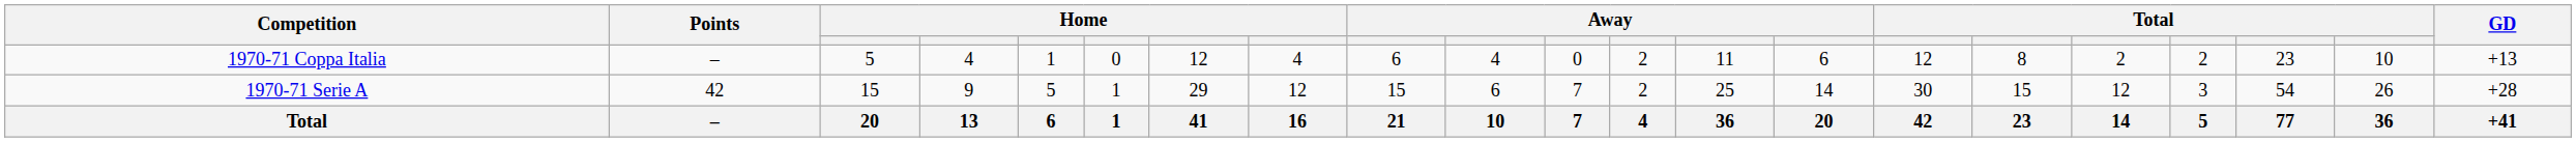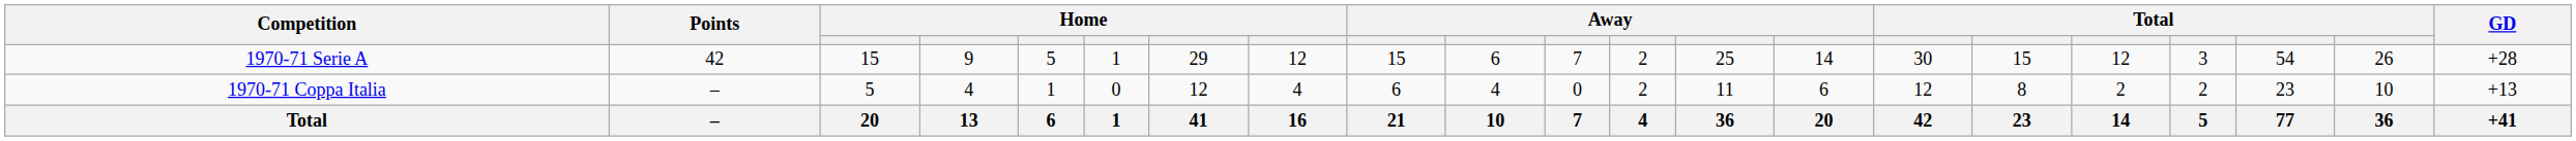 <table class="wikitable" style="font-size:90%;width:100%;margin:auto;clear:both;text-align:center;">
 <tr>
 <th rowspan="2">Competition</th>
 <th rowspan="2">Points</th>
 <th colspan="6">Home</th>
 <th colspan="6">Away</th>
 <th colspan="6">Total</th>
 <th rowspan="2"><a href='#'>GD</a></th>
 </tr>
 <tr>
 <th></th>
 <th></th>
 <th></th>
 <th></th>
 <th></th>
 <th></th>
 <th></th>
 <th></th>
 <th></th>
 <th></th>
 <th></th>
 <th></th>
 <th></th>
 <th></th>
 <th></th>
 <th></th>
 <th></th>
 <th></th>
 </tr>
 <tr>
+<td><a href='#'>1970-71 Serie A</a></td>
+<td>42</td>
+<td>15</td>
+<td>9</td>
+<td>5</td>
+<td>1</td>
+<td>29</td>
+<td>12</td>
+<td>15</td>
+<td>6</td>
+<td>7</td>
+<td>2</td>
+<td>25</td>
+<td>14</td>
+<td>30</td>
+<td>15</td>
+<td>12</td>
+<td>3</td>
+<td>54</td>
+<td>26</td>
+<td>+28</td>
+</tr>
+<tr>
 <td><a href='#'>1970-71 Coppa Italia</a></td>
 <td>–</td>
 <td>5</td>
 <td>4</td>
 <td>1</td>
 <td>0</td>
 <td>12</td>
 <td>4</td>
 <td>6</td>
 <td>4</td>
 <td>0</td>
 <td>2</td>
 <td>11</td>
 <td>6</td>
 <td>12</td>
 <td>8</td>
 <td>2</td>
 <td>2</td>
 <td>23</td>
 <td>10</td>
 <td>+13</td>
-</tr>
-<tr>
-<td><a href='#'>1970-71 Serie A</a></td>
-<td>42</td>
-<td>15</td>
-<td>9</td>
-<td>5</td>
-<td>1</td>
-<td>29</td>
-<td>12</td>
-<td>15</td>
-<td>6</td>
-<td>7</td>
-<td>2</td>
-<td>25</td>
-<td>14</td>
-<td>30</td>
-<td>15</td>
-<td>12</td>
-<td>3</td>
-<td>54</td>
-<td>26</td>
-<td>+28</td>
 </tr>
 <tr>
 <th>Total</th>
 <th>–</th>
 <th>20</th>
 <th>13</th>
 <th>6</th>
 <th>1</th>
 <th>41</th>
 <th>16</th>
 <th>21</th>
 <th>10</th>
 <th>7</th>
 <th>4</th>
 <th>36</th>
 <th>20</th>
 <th>42</th>
 <th>23</th>
 <th>14</th>
 <th>5</th>
 <th>77</th>
 <th>36</th>
 <th>+41</th>
 </tr>
 </table>
